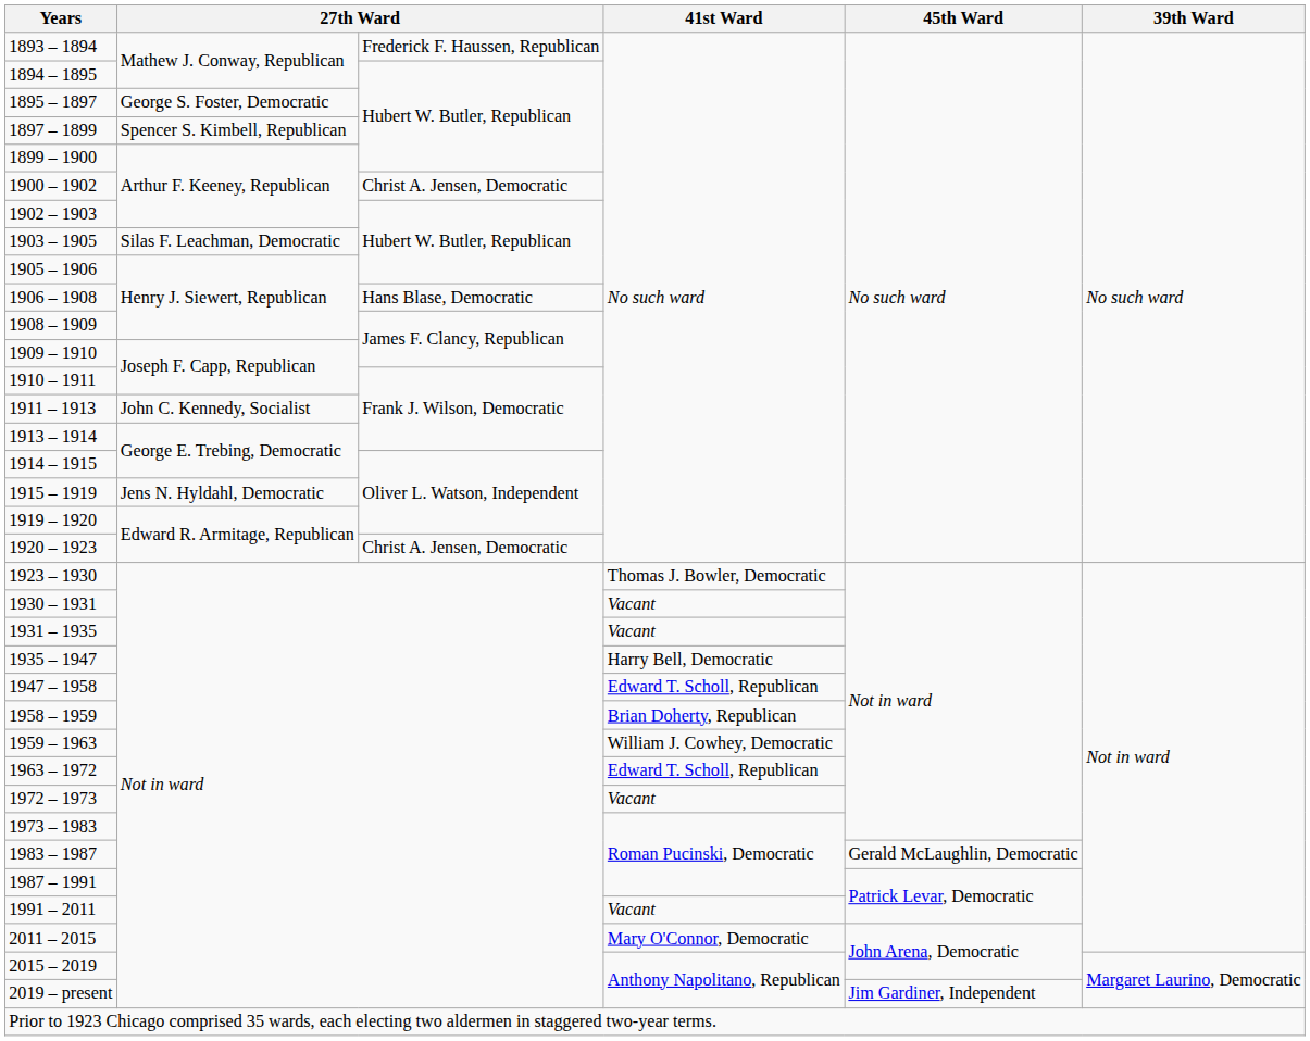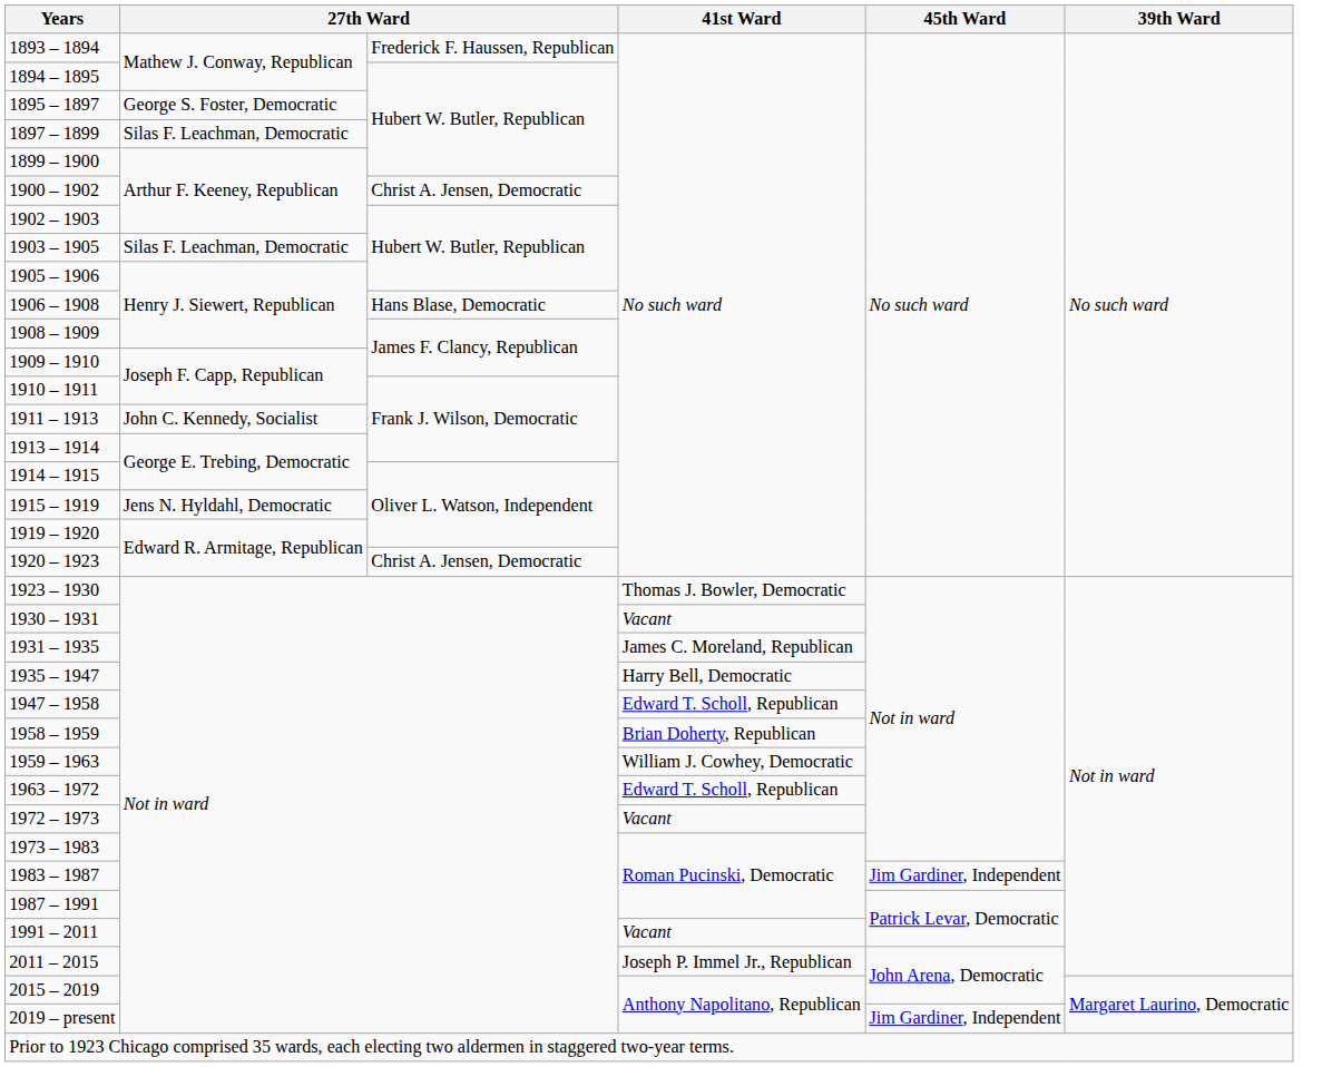 <table class="wikitable mw-collapsible mw-collapsed">
 <tr>
 </tr>
 <tr>
 <th>Years</th>
 <th colspan="2">27th Ward</th>
 <th>41st Ward</th>
 <th>45th Ward</th>
 <th>39th Ward</th>
 </tr>
 <tr>
 <td>1893 – 1894</td>
 <td rowspan="2" >Mathew J. Conway, Republican</td>
 <td>Frederick F. Haussen, Republican</td>
 <td rowspan="19"><em>No such ward</em></td>
 <td rowspan="19"><em>No such ward</em></td>
 <td rowspan="19"><em>No such ward</em></td>
 </tr>
 <tr>
 <td>1894 – 1895</td>
 <td rowspan="4" >Hubert W. Butler, Republican</td>
 </tr>
 <tr>
 <td>1895 – 1897</td>
 <td>George S. Foster, Democratic</td>
 </tr>
 <tr>
 <td>1897 – 1899</td>
-<td>Spencer S. Kimbell, Republican</td>
+<td>Silas F. Leachman, Democratic</td>
 </tr>
 <tr>
 <td>1899 – 1900</td>
 <td rowspan="3" >Arthur F. Keeney, Republican</td>
 </tr>
 <tr>
 <td>1900 – 1902</td>
 <td>Christ A. Jensen, Democratic</td>
 </tr>
 <tr>
 <td>1902 – 1903</td>
 <td rowspan="3" >Hubert W. Butler, Republican</td>
 </tr>
 <tr>
 <td>1903 – 1905</td>
 <td>Silas F. Leachman, Democratic</td>
 </tr>
 <tr>
 <td>1905 – 1906</td>
 <td rowspan="3" >Henry J. Siewert, Republican</td>
 </tr>
 <tr>
 <td>1906 – 1908</td>
 <td>Hans Blase, Democratic</td>
 </tr>
 <tr>
 <td>1908 – 1909</td>
 <td rowspan="2" >James F. Clancy, Republican</td>
 </tr>
 <tr>
 <td>1909 – 1910</td>
 <td rowspan="2" >Joseph F. Capp, Republican</td>
 </tr>
 <tr>
 <td>1910 – 1911</td>
 <td rowspan="3" >Frank J. Wilson, Democratic</td>
 </tr>
 <tr>
 <td>1911 – 1913</td>
 <td>John C. Kennedy, Socialist</td>
 </tr>
 <tr>
 <td>1913 – 1914</td>
 <td rowspan="2" >George E. Trebing, Democratic</td>
 </tr>
 <tr>
 <td>1914 – 1915</td>
 <td rowspan="3" >Oliver L. Watson, Independent</td>
 </tr>
 <tr>
 <td>1915 – 1919</td>
 <td>Jens N. Hyldahl, Democratic</td>
 </tr>
 <tr>
 <td>1919 – 1920</td>
 <td rowspan="2" >Edward R. Armitage, Republican</td>
 </tr>
 <tr>
 <td>1920 – 1923</td>
 <td>Christ A. Jensen, Democratic</td>
 </tr>
 <tr>
 <td>1923 – 1930</td>
 <td rowspan="16" colspan="2"><em> Not in ward</em></td>
 <td>Thomas J. Bowler, Democratic</td>
 <td rowspan="10"><em>Not in ward</em></td>
 <td rowspan="14"><em>Not in ward</em></td>
 </tr>
 <tr>
 <td>1930 – 1931</td>
 <td><em>Vacant</em></td>
 </tr>
 <tr>
 <td>1931 – 1935</td>
-<td><em>Vacant</em></td>
+<td>James C. Moreland, Republican</td>
 </tr>
 <tr>
 <td>1935 – 1947</td>
 <td>Harry Bell, Democratic</td>
 </tr>
 <tr>
 <td>1947 – 1958</td>
 <td><a href='#'>Edward T. Scholl</a>, Republican</td>
 </tr>
 <tr>
 <td>1958 – 1959</td>
 <td><a href='#'>Brian Doherty</a>, Republican</td>
 </tr>
 <tr>
 <td>1959 – 1963</td>
 <td>William J. Cowhey, Democratic</td>
 </tr>
 <tr>
 <td>1963 – 1972</td>
 <td><a href='#'>Edward T. Scholl</a>, Republican</td>
 </tr>
 <tr>
 <td>1972 – 1973</td>
 <td><em>Vacant</em></td>
 </tr>
 <tr>
 <td>1973 – 1983</td>
 <td rowspan="3" ><a href='#'>Roman Pucinski</a>, Democratic</td>
 </tr>
 <tr>
 <td>1983 – 1987</td>
-<td>Gerald McLaughlin, Democratic</td>
+<td><a href='#'>Jim Gardiner</a>, Independent</td>
 </tr>
 <tr>
 <td>1987 – 1991</td>
 <td rowspan="2" ><a href='#'>Patrick Levar</a>, Democratic</td>
 </tr>
 <tr>
 <td>1991 – 2011</td>
 <td><em>Vacant</em></td>
 </tr>
 <tr>
 <td>2011 – 2015</td>
-<td><a href='#'>Mary O'Connor</a>, Democratic</td>
+<td>Joseph P. Immel Jr., Republican</td>
 <td rowspan="2" ><a href='#'>John Arena</a>, Democratic</td>
 </tr>
 <tr>
 <td>2015 – 2019</td>
 <td rowspan="2" ><a href='#'>Anthony Napolitano</a>, Republican</td>
 <td rowspan="2" ><a href='#'>Margaret Laurino</a>, Democratic</td>
 </tr>
 <tr>
 <td>2019 – present</td>
 <td><a href='#'>Jim Gardiner</a>, Independent</td>
 </tr>
 <tr>
 <td colspan="6"> Prior to 1923 Chicago comprised 35 wards, each electing two aldermen in staggered two-year terms.</td>
 </tr>
 </table>
